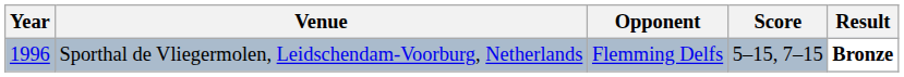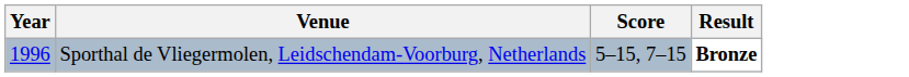 <table class="sortable wikitable" style="font-size: 90%;">
 <tr>
 <th>Year</th>
 <th>Venue</th>
-<th>Opponent</th>
 <th>Score</th>
 <th>Result</th>
 </tr>
 <tr style="background:#AABBCC">
 <td align="center"><a href='#'>1996</a></td>
 <td align="left">Sporthal de Vliegermolen, <a href='#'>Leidschendam-Voorburg</a>, <a href='#'>Netherlands</a></td>
-<td align="left"> <a href='#'>Flemming Delfs</a></td>
 <td align="left">5–15, 7–15</td>
 <td style="text-align:left; background: white"> <strong>Bronze</strong></td>
 </tr>
 </table>
